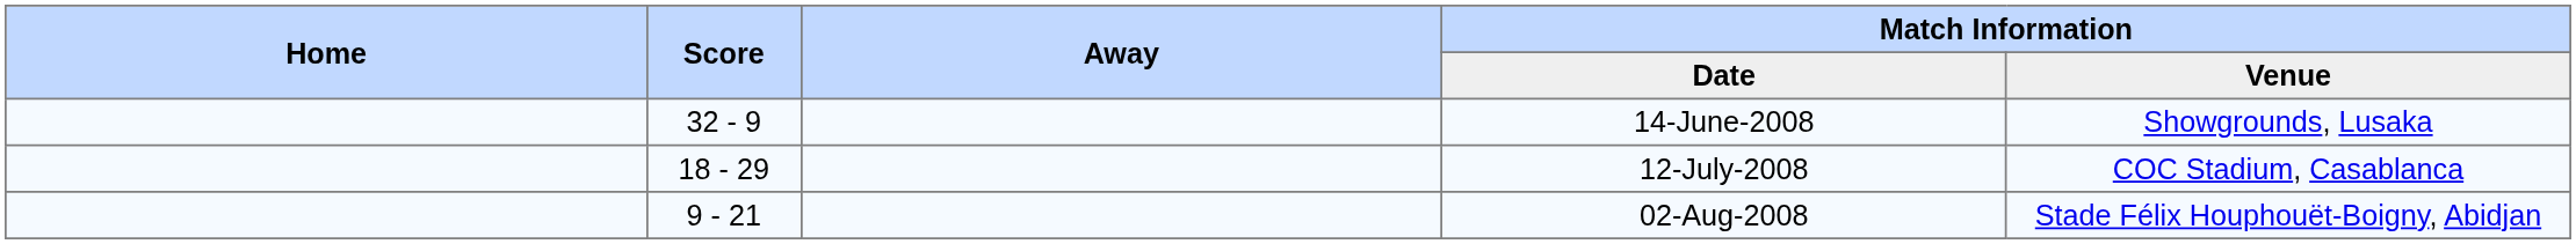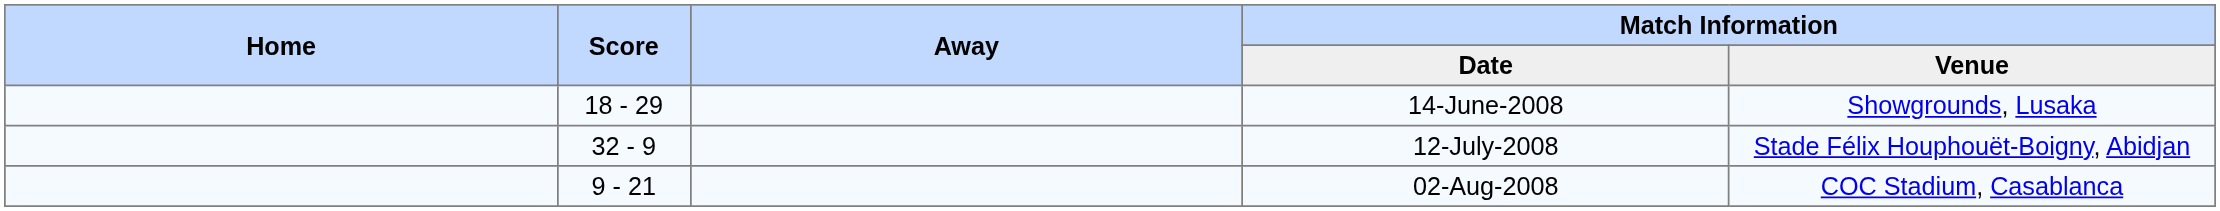 <table border=1 style="border-collapse:collapse; font-size:90%; text-align:center;" cellpadding=3 cellspacing=0 width=100%>
 <tr bgcolor=#C1D8FF>
 <th rowspan=2 width=25%>Home</th>
 <th rowspan=2 width=6%>Score</th>
 <th rowspan=2 width=25%>Away</th>
 <th colspan=6>Match Information</th>
 </tr>
 <tr bgcolor=#EFEFEF>
 <th width=22%>Date</th>
 <th width=22%>Venue</th>
 </tr>
 <tr bgcolor=#F5FAFF>
 <td align="right"></td>
-<td>32 - 9</td>
+<td>18 - 29</td>
 <td align="left"><strong></strong></td>
 <td>14-June-2008</td>
 <td><a href='#'>Showgrounds</a>, <a href='#'>Lusaka</a></td>
 </tr>
 <tr bgcolor=#F5FAFF>
 <td align="right"><strong></strong></td>
-<td>18 - 29</td>
+<td>32 - 9</td>
 <td align="left"></td>
 <td>12-July-2008</td>
-<td><a href='#'>COC Stadium</a>, <a href='#'>Casablanca</a></td>
+<td><a href='#'>Stade Félix Houphouët-Boigny</a>, <a href='#'>Abidjan</a></td>
 </tr>
 <tr bgcolor=#F5FAFF>
 <td align="right"></td>
 <td>9 - 21</td>
 <td align="left"><strong></strong></td>
 <td>02-Aug-2008</td>
-<td><a href='#'>Stade Félix Houphouët-Boigny</a>, <a href='#'>Abidjan</a></td>
+<td><a href='#'>COC Stadium</a>, <a href='#'>Casablanca</a></td>
 </tr>
 </table>
